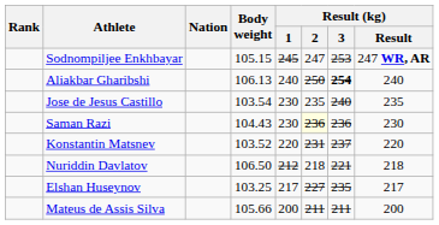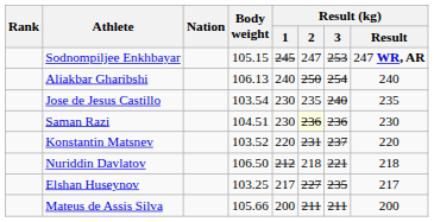 <table class="wikitable sortable" style="text-align:center;">
 <tr>
 <th rowspan=2>Rank</th>
 <th rowspan=2>Athlete</th>
 <th rowspan=2>Nation</th>
 <th rowspan=2>Body<br>weight</th>
 <th colspan=4>Result (kg)</th>
 </tr>
 <tr>
 <th>1</th>
 <th>2</th>
 <th>3</th>
 <th>Result</th>
 </tr>
 <tr>
 <td></td>
 <td align=left><a href='#'>Sodnompiljee Enkhbayar</a></td>
 <td align=left></td>
 <td>105.15</td>
 <td><s>245</s></td>
 <td>247</td>
 <td><s>253</s></td>
 <td>247 <strong><a href='#'>WR</a>, AR</strong></td>
 </tr>
 <tr>
 <td></td>
 <td align=left><a href='#'>Aliakbar Gharibshi</a></td>
 <td align=left></td>
 <td>106.13</td>
 <td>240</td>
 <td><s>250</s></td>
-<td><strong><s>254</s></strong></td>
+<td><s>254</s></td>
 <td>240</td>
 </tr>
 <tr>
 <td></td>
 <td align=left><a href='#'>Jose de Jesus Castillo</a></td>
 <td align=left></td>
 <td>103.54</td>
 <td>230</td>
 <td>235</td>
 <td><s>240</s></td>
 <td>235</td>
 </tr>
 <tr>
 <td></td>
 <td align=left><a href='#'>Saman Razi</a></td>
 <td align=left></td>
-<td>104.43</td>
+<td>104.51</td>
 <td>230</td>
 <td style="background: lightyellow;"><s>236</s></td>
 <td><s>236</s></td>
 <td>230</td>
 </tr>
 <tr>
 <td></td>
 <td align=left><a href='#'>Konstantin Matsnev</a></td>
 <td align=left></td>
 <td>103.52</td>
 <td>220</td>
 <td><s>231</s></td>
 <td><s>237</s></td>
 <td>220</td>
 </tr>
 <tr>
 <td></td>
 <td align=left><a href='#'>Nuriddin Davlatov</a></td>
 <td align=left></td>
 <td>106.50</td>
 <td><s>212</s></td>
 <td>218</td>
 <td><s>221</s></td>
 <td>218</td>
 </tr>
 <tr>
 <td></td>
 <td align=left><a href='#'>Elshan Huseynov</a></td>
 <td align=left></td>
 <td>103.25</td>
 <td>217</td>
 <td><s>227</s></td>
 <td><s>235</s></td>
 <td>217</td>
 </tr>
 <tr>
 <td></td>
 <td align=left><a href='#'>Mateus de Assis Silva</a></td>
 <td align=left></td>
 <td>105.66</td>
 <td>200</td>
 <td><s>211</s></td>
 <td><s>211</s></td>
 <td>200</td>
 </tr>
 </table>
